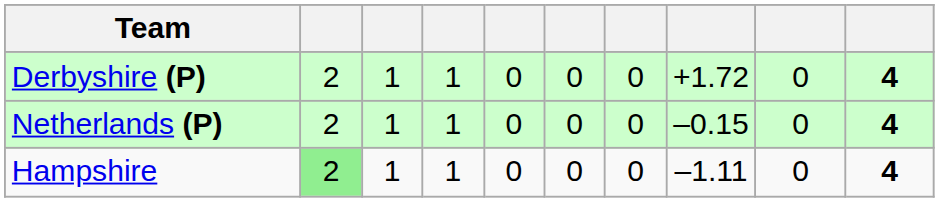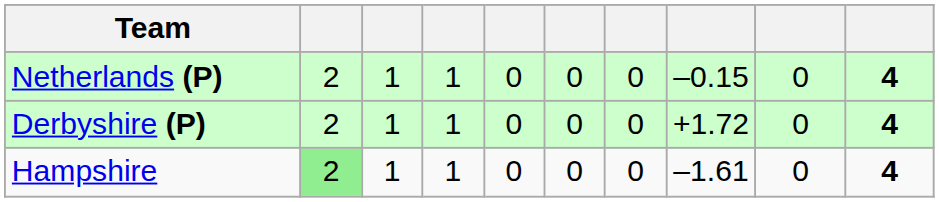 <table class="wikitable" style="text-align:center">
 <tr>
 <th width="150">Team</th>
 <th width="25"></th>
 <th width="25"></th>
 <th width="25"></th>
 <th width="25"></th>
 <th width="25"></th>
 <th width="25"></th>
 <th width="40"></th>
 <th width="40"></th>
 <th width="40"></th>
 </tr>
 <tr style="background:#cfc">
+<td style="text-align:left"><a href='#'>Netherlands</a> <strong>(P)</strong></td>
+<td>2</td>
+<td>1</td>
+<td>1</td>
+<td>0</td>
+<td>0</td>
+<td>0</td>
+<td>–0.15</td>
+<td>0</td>
+<td><strong>4</strong></td>
+</tr>
+<tr style="background:#cfc">
 <td style="text-align:left"><a href='#'>Derbyshire</a> <strong>(P)</strong></td>
 <td>2</td>
 <td>1</td>
 <td>1</td>
 <td>0</td>
 <td>0</td>
 <td>0</td>
 <td>+1.72</td>
 <td>0</td>
 <td><strong>4</strong></td>
 </tr>
-<tr style="background:#cfc">
-<td style="text-align:left"><a href='#'>Netherlands</a> <strong>(P)</strong></td>
-<td>2</td>
-<td>1</td>
-<td>1</td>
-<td>0</td>
-<td>0</td>
-<td>0</td>
-<td>–0.15</td>
-<td>0</td>
-<td><strong>4</strong></td>
-</tr>
 <tr>
 <td style="text-align:left"><a href='#'>Hampshire</a></td>
 <td style="background: lightgreen;">2</td>
 <td>1</td>
 <td>1</td>
 <td>0</td>
 <td>0</td>
 <td>0</td>
-<td>–1.11</td>
+<td>–1.61</td>
 <td>0</td>
 <td><strong>4</strong></td>
 </tr>
 </table>
